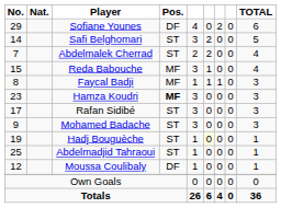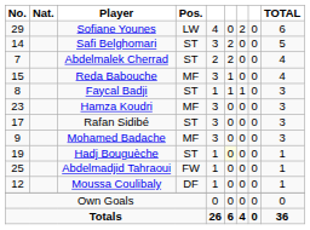 <table class="wikitable sortable alternance" style="font-size:96%; text-align:center; line-height:14px; width:65%;">
 <tr>
 <th style="background:white; color:black; text-align:center;">No.</th>
 <th style="background:white; color:black; text-align:center;">Nat.</th>
 <th style="background:white; color:black; text-align:center;">Player</th>
 <th style="background:white; color:black; text-align:center;">Pos.</th>
 <th style="background:white; color:black; text-align:center;"></th>
 <th style="background:white; color:black; text-align:center;"></th>
 <th style="background:white; color:black; text-align:center;"></th>
 <th style="background:white; color:black; text-align:center;"></th>
 <th style="background:white; color:black; text-align:center;">TOTAL</th>
 </tr>
 <tr>
 <td>29</td>
 <td></td>
 <td><a href='#'>Sofiane Younes</a></td>
-<td>DF</td>
+<td>LW</td>
 <td>4</td>
 <td>0</td>
 <td>2</td>
 <td>0</td>
 <td>6</td>
 </tr>
 <tr>
 <td>14</td>
 <td></td>
 <td><a href='#'>Safi Belghomari</a></td>
 <td>ST</td>
 <td>3</td>
 <td>2</td>
 <td>0</td>
 <td>0</td>
 <td>5</td>
 </tr>
 <tr>
 <td>7</td>
 <td></td>
 <td><a href='#'>Abdelmalek Cherrad</a></td>
 <td>ST</td>
 <td>2</td>
 <td>2</td>
 <td>0</td>
 <td>0</td>
 <td>4</td>
 </tr>
 <tr>
 <td>15</td>
 <td></td>
 <td><a href='#'>Reda Babouche</a></td>
 <td>MF</td>
 <td>3</td>
 <td>1</td>
 <td>0</td>
 <td>0</td>
 <td>4</td>
 </tr>
 <tr>
 <td>8</td>
 <td></td>
 <td><a href='#'>Faycal Badji</a></td>
-<td>MF</td>
+<td>ST</td>
 <td>1</td>
 <td>1</td>
 <td>1</td>
 <td>0</td>
 <td>3</td>
 </tr>
 <tr>
 <td>23</td>
 <td></td>
 <td><a href='#'>Hamza Koudri</a></td>
-<td><strong>MF</strong></td>
+<td>MF</td>
 <td>3</td>
 <td>0</td>
 <td>0</td>
 <td>0</td>
 <td>3</td>
 </tr>
 <tr>
 <td>17</td>
 <td></td>
 <td>Rafan Sidibé</td>
 <td>ST</td>
 <td>3</td>
 <td>0</td>
 <td>0</td>
 <td>0</td>
 <td>3</td>
 </tr>
 <tr>
 <td>9</td>
 <td></td>
 <td><a href='#'>Mohamed Badache</a></td>
-<td>ST</td>
+<td>MF</td>
 <td>3</td>
 <td>0</td>
 <td>0</td>
 <td>0</td>
 <td>3</td>
 </tr>
 <tr>
 <td>19</td>
 <td></td>
 <td><a href='#'>Hadj Bouguèche</a></td>
 <td>ST</td>
 <td>1</td>
 <td style="background: lightyellow;">0</td>
 <td>0</td>
 <td>0</td>
 <td>1</td>
 </tr>
 <tr>
 <td>25</td>
 <td></td>
 <td><a href='#'>Abdelmadjid Tahraoui</a></td>
-<td>ST</td>
+<td>FW</td>
 <td>1</td>
 <td>0</td>
 <td>0</td>
 <td>0</td>
 <td>1</td>
 </tr>
 <tr>
 <td>12</td>
 <td></td>
 <td><a href='#'>Moussa Coulibaly</a></td>
 <td>DF</td>
 <td>1</td>
 <td>0</td>
 <td>0</td>
 <td>0</td>
 <td>1</td>
 </tr>
 <tr>
 </tr>
 <tr class="sortbottom">
 <td colspan="4">Own Goals</td>
 <td>0</td>
 <td>0</td>
 <td>0</td>
 <td>0</td>
 <td>0</td>
 </tr>
 <tr class="sortbottom">
 <td colspan="4"><strong>Totals</strong></td>
 <td><strong>26</strong></td>
 <td><strong>6</strong></td>
 <td><strong>4</strong></td>
 <td><strong>0</strong></td>
 <td><strong>36</strong></td>
 </tr>
 </table>
